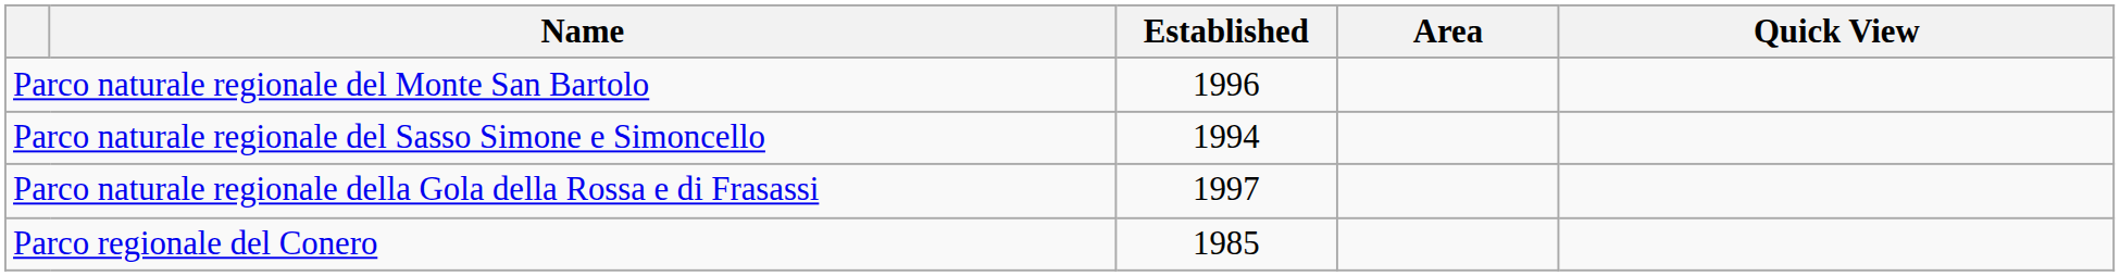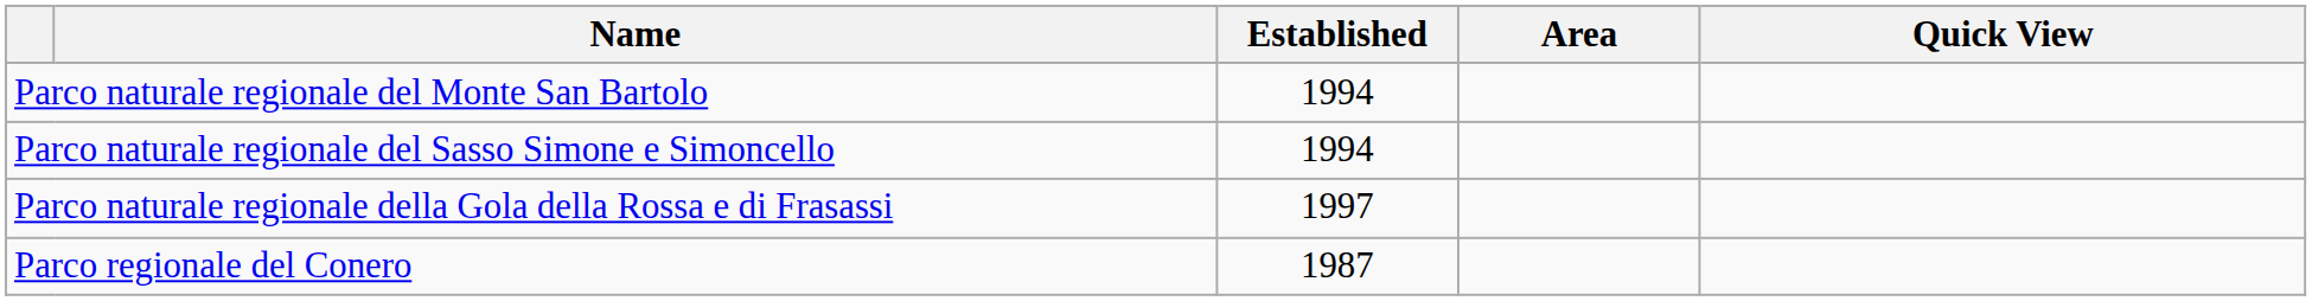 <table class="wikitable sortable" border="1" width="80%">
 <tr>
 <th style="width:2%" class="unsortable"></th>
 <th style="width:48%">Name</th>
 <th style="width:10%">Established</th>
 <th style="width:10%">Area</th>
 <th style="width:25%" class="unsortable">Quick View</th>
 </tr>
 <tr>
 <td colspan="2"><a href='#'>Parco naturale regionale del Monte San Bartolo</a></td>
-<td align="center">1996</td>
+<td align="center">1994</td>
 <td align="center"></td>
 <td></td>
 </tr>
 <tr>
 <td colspan="2"><a href='#'>Parco naturale regionale del Sasso Simone e Simoncello</a></td>
 <td align="center">1994</td>
 <td align="center"></td>
 <td></td>
 </tr>
 <tr>
 <td colspan="2"><a href='#'>Parco naturale regionale della Gola della Rossa e di Frasassi</a></td>
 <td align="center">1997</td>
 <td align="center"></td>
 <td></td>
 </tr>
 <tr>
 <td colspan="2"><a href='#'>Parco regionale del Conero</a></td>
-<td align="center">1985</td>
+<td align="center">1987</td>
 <td align="center"></td>
 <td></td>
 </tr>
 </table>
